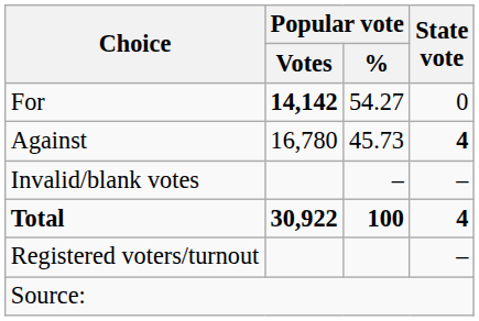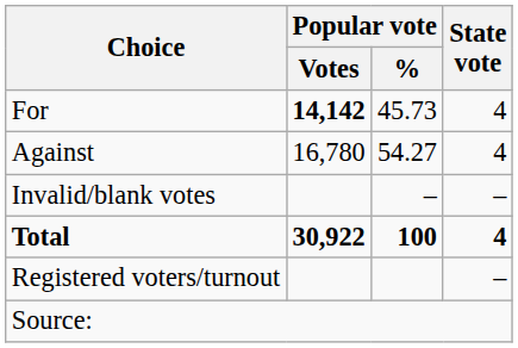 <table class=wikitable style=text-align:right>
 <tr>
 <th rowspan=2>Choice</th>
 <th colspan=2>Popular vote</th>
 <th rowspan=2>State<br>vote</th>
 </tr>
 <tr>
 <th>Votes</th>
 <th>%</th>
 </tr>
 <tr>
 <td align=left>For</td>
 <td><strong>14,142</strong></td>
-<td>54.27</td>
-<td>0</td>
+<td>45.73</td>
+<td>4</td>
 </tr>
 <tr>
 <td align=left>Against</td>
 <td>16,780</td>
-<td>45.73</td>
-<td><strong>4</strong></td>
+<td>54.27</td>
+<td>4</td>
 </tr>
 <tr>
 <td align=left>Invalid/blank votes</td>
 <td></td>
 <td>–</td>
 <td>–</td>
 </tr>
 <tr>
 <td align=left><strong>Total</strong></td>
 <td><strong>30,922</strong></td>
 <td><strong>100</strong></td>
 <td><strong>4</strong></td>
 </tr>
 <tr>
 <td align=left>Registered voters/turnout</td>
 <td></td>
 <td></td>
 <td>–</td>
 </tr>
 <tr>
 <td colspan=4 align=left>Source: </td>
 </tr>
 </table>
